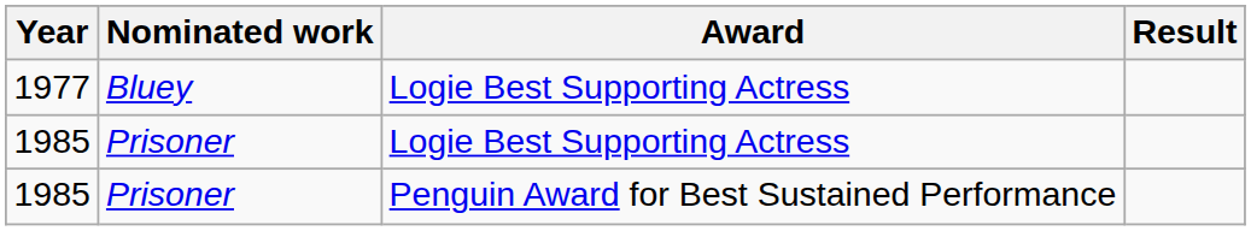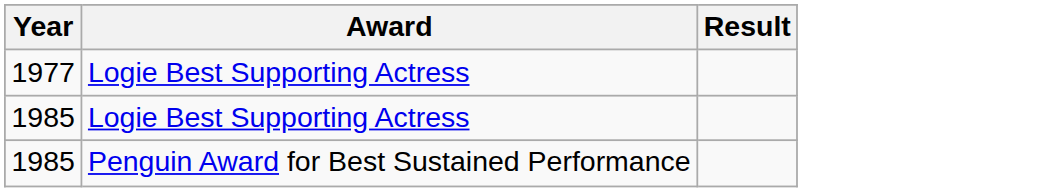 <table class="wikitable sortable">
 <tr>
 <th>Year</th>
-<th>Nominated work</th>
 <th>Award</th>
 <th>Result</th>
 </tr>
 <tr>
 <td>1977</td>
-<td><em><a href='#'>Bluey</a></em></td>
 <td><a href='#'>Logie Best Supporting Actress</a></td>
 <td></td>
 </tr>
 <tr>
 <td>1985</td>
-<td><em><a href='#'>Prisoner</a></em></td>
 <td><a href='#'>Logie Best Supporting Actress</a></td>
 <td></td>
 </tr>
 <tr>
 <td>1985</td>
-<td><em><a href='#'>Prisoner</a></em></td>
 <td><a href='#'>Penguin Award</a> for Best Sustained Performance</td>
 <td></td>
 </tr>
 </table>
